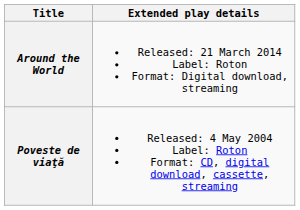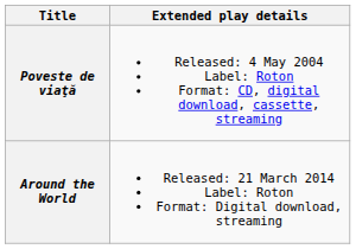 <table class="wikitable plainrowheaders" style="text-align:center;">
 <tr>
 <th scope="col" style="width:8em;">Title</th>
 <th scope="col" style="width:19em;">Extended play details</th>
 </tr>
 <tr>
+<th scope="row"><em>Poveste de viaţă</em></th>
+<td><br><ul><li>Released: 4 May 2004</li><li>Label: <a href='#'>Roton</a></li><li>Format: <a href='#'>CD</a>, <a href='#'>digital download</a>, <a href='#'>cassette</a>, <a href='#'>streaming</a></li></ul></td>
+</tr>
+<tr>
 <th scope="row"><em>Around the World</em></th>
 <td><br><ul><li>Released: 21 March 2014</li><li>Label: Roton</li><li>Format: Digital download, streaming</li></ul></td>
 </tr>
-<tr>
-<th scope="row"><em>Poveste de viaţă</em></th>
-<td><br><ul><li>Released: 4 May 2004</li><li>Label: <a href='#'>Roton</a></li><li>Format: <a href='#'>CD</a>, <a href='#'>digital download</a>, <a href='#'>cassette</a>, <a href='#'>streaming</a></li></ul></td>
-</tr>
 </table>
